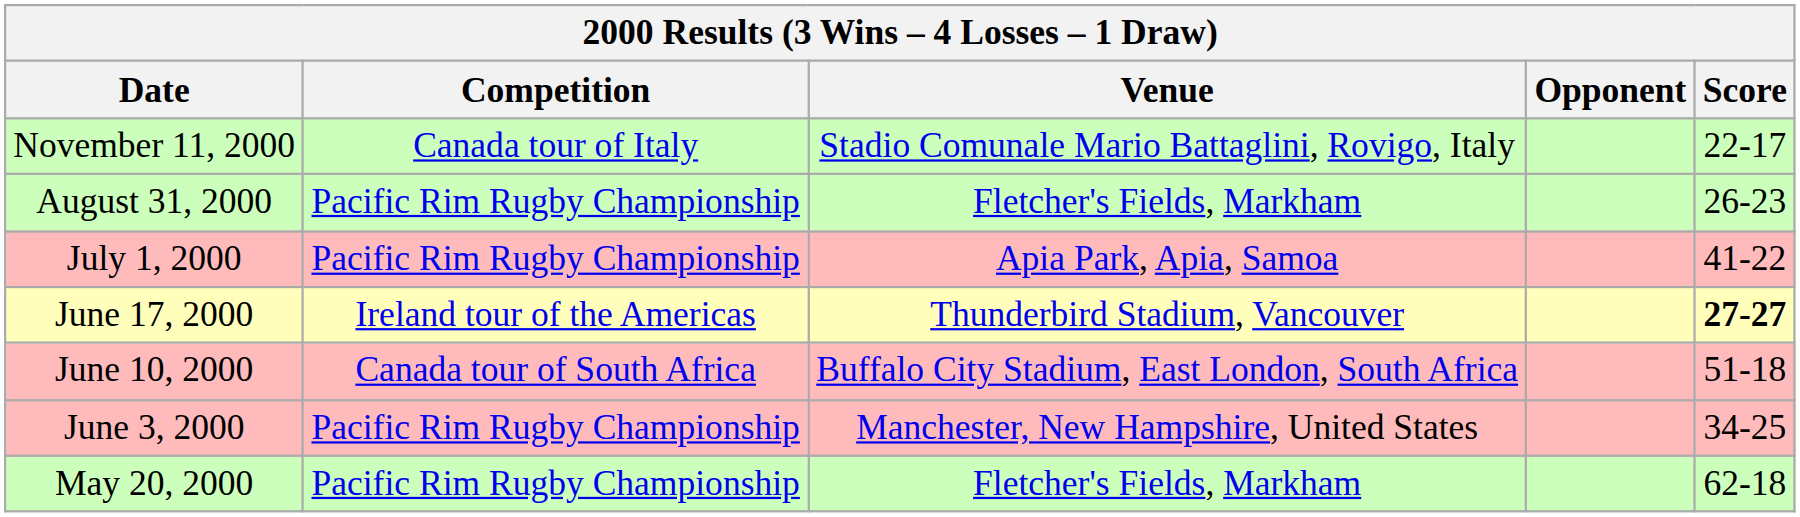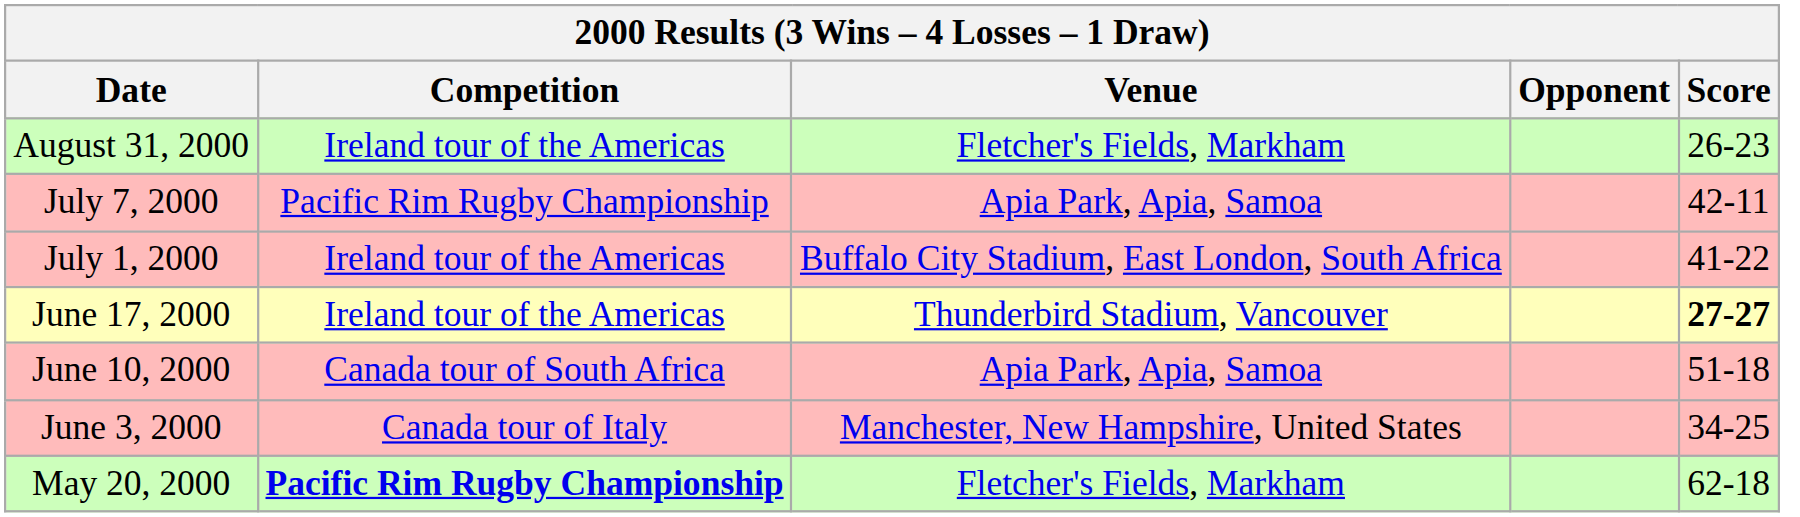 <table class="wikitable sortable">
 <tr>
 <th colspan="5"><strong>2000 Results (3 Wins – 4 Losses – 1 Draw)</strong></th>
 </tr>
 <tr>
 <th>Date</th>
 <th>Competition</th>
 <th>Venue</th>
 <th>Opponent</th>
 <th>Score</th>
 </tr>
 <tr style="background:#cfb;">
-<td align=center>November 11, 2000</td>
-<td align=center><a href='#'>Canada tour of Italy</a></td>
-<td align=center><a href='#'>Stadio Comunale Mario Battaglini</a>, <a href='#'>Rovigo</a>, Italy</td>
-<td></td>
-<td align=center>22-17</td>
-</tr>
-<tr style="background:#cfb;">
 <td align=center>August 31, 2000</td>
-<td align=center><a href='#'>Pacific Rim Rugby Championship</a></td>
+<td align=center><a href='#'>Ireland tour of the Americas</a></td>
 <td align=center><a href='#'>Fletcher's Fields</a>, <a href='#'>Markham</a></td>
 <td></td>
 <td align=center>26-23</td>
 </tr>
 <tr style="background:#fbb;">
-<td align=center>July 1, 2000</td>
+<td align=center>July 7, 2000</td>
 <td align=center><a href='#'>Pacific Rim Rugby Championship</a></td>
 <td align=center><a href='#'>Apia Park</a>, <a href='#'>Apia</a>, <a href='#'>Samoa</a></td>
+<td></td>
+<td align=center>42-11</td>
+</tr>
+<tr style="background:#fbb;">
+<td align=center>July 1, 2000</td>
+<td align=center><a href='#'>Ireland tour of the Americas</a></td>
+<td align=center><a href='#'>Buffalo City Stadium</a>, <a href='#'>East London</a>, <a href='#'>South Africa</a></td>
 <td></td>
 <td align=center>41-22</td>
 </tr>
 <tr style="background:#ffb;">
 <td align=center>June 17, 2000</td>
 <td align=center><a href='#'>Ireland tour of the Americas</a></td>
 <td align=center><a href='#'>Thunderbird Stadium</a>, <a href='#'>Vancouver</a></td>
 <td></td>
 <td align=center><strong>27-27</strong></td>
 </tr>
 <tr style="background:#fbb;">
 <td align=center>June 10, 2000</td>
 <td align=center><a href='#'>Canada tour of South Africa</a></td>
-<td align=center><a href='#'>Buffalo City Stadium</a>, <a href='#'>East London</a>, <a href='#'>South Africa</a></td>
+<td align=center><a href='#'>Apia Park</a>, <a href='#'>Apia</a>, <a href='#'>Samoa</a></td>
 <td></td>
 <td align=center>51-18</td>
 </tr>
 <tr style="background:#fbb;">
 <td align=center>June 3, 2000</td>
-<td align=center><a href='#'>Pacific Rim Rugby Championship</a></td>
+<td align=center><a href='#'>Canada tour of Italy</a></td>
 <td align=center><a href='#'>Manchester, New Hampshire</a>, United States</td>
 <td></td>
 <td align=center>34-25</td>
 </tr>
 <tr style="background:#cfb;">
 <td align=center>May 20, 2000</td>
-<td align=center><a href='#'>Pacific Rim Rugby Championship</a></td>
+<td align=center><strong><a href='#'>Pacific Rim Rugby Championship</a></strong></td>
 <td align=center><a href='#'>Fletcher's Fields</a>, <a href='#'>Markham</a></td>
 <td></td>
 <td align=center>62-18</td>
 </tr>
 </table>
